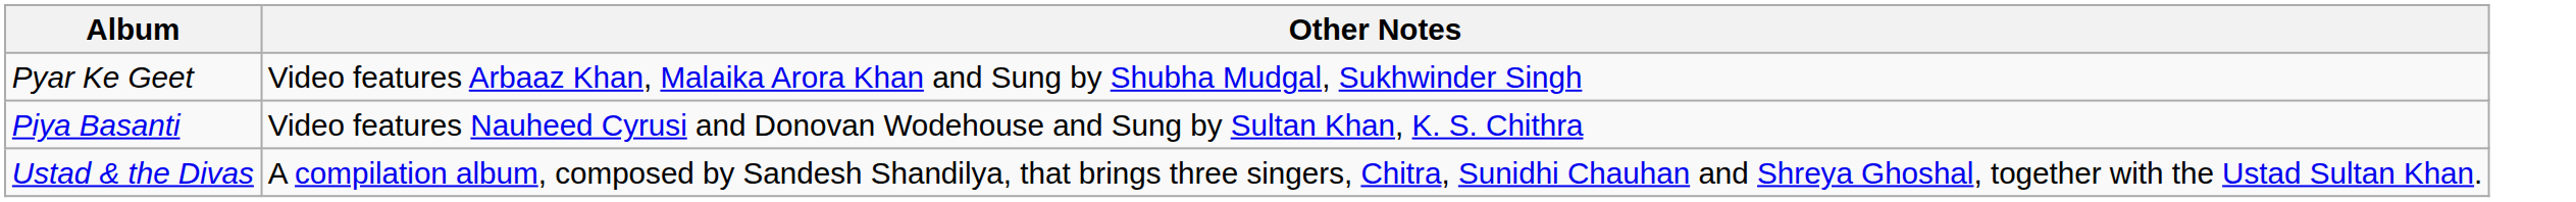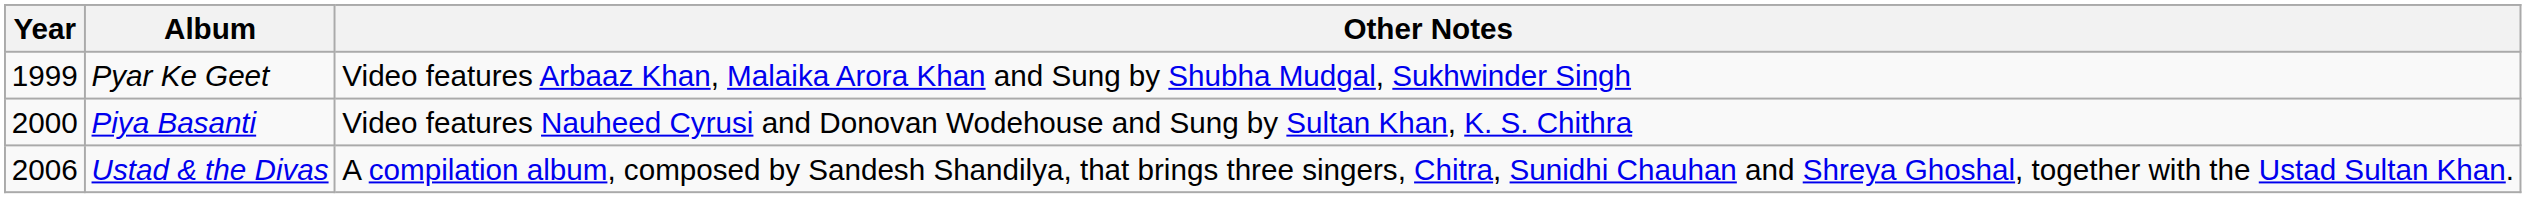 <table class="wikitable" style="font-size:95%;">
 <tr>
+<th>Year</th>
 <th>Album</th>
 <th>Other Notes</th>
 </tr>
 <tr>
+<td>1999</td>
 <td><em>Pyar Ke Geet</em></td>
 <td>Video features <a href='#'>Arbaaz Khan</a>, <a href='#'>Malaika Arora Khan</a> and Sung by <a href='#'>Shubha Mudgal</a>, <a href='#'>Sukhwinder Singh</a></td>
 </tr>
 <tr>
+<td>2000</td>
 <td><em><a href='#'>Piya Basanti</a></em></td>
 <td>Video features <a href='#'>Nauheed Cyrusi</a> and Donovan Wodehouse and Sung by <a href='#'>Sultan Khan</a>, <a href='#'>K. S. Chithra</a></td>
 </tr>
 <tr>
+<td>2006</td>
 <td><em><a href='#'>Ustad & the Divas</a></em></td>
 <td>A <a href='#'>compilation album</a>, composed by Sandesh Shandilya, that brings three singers, <a href='#'>Chitra</a>, <a href='#'>Sunidhi Chauhan</a> and <a href='#'>Shreya Ghoshal</a>, together with the <a href='#'>Ustad Sultan Khan</a>.</td>
 </tr>
 </table>
